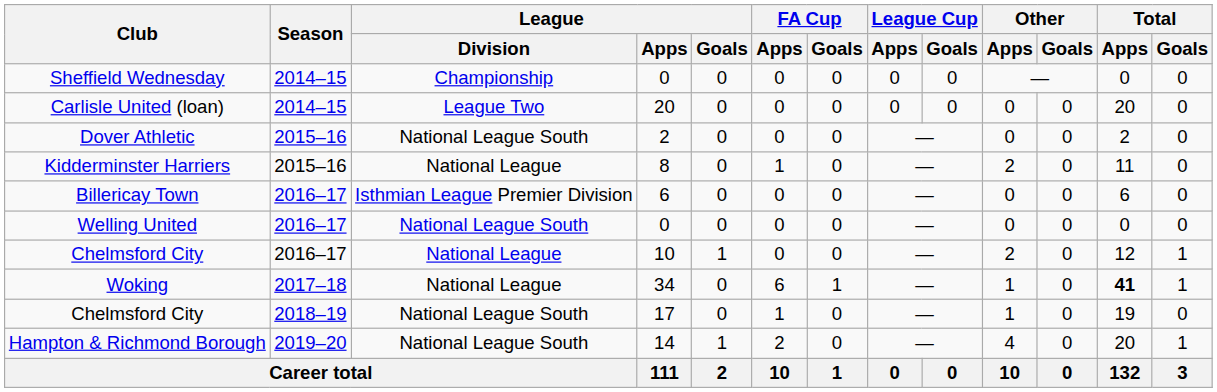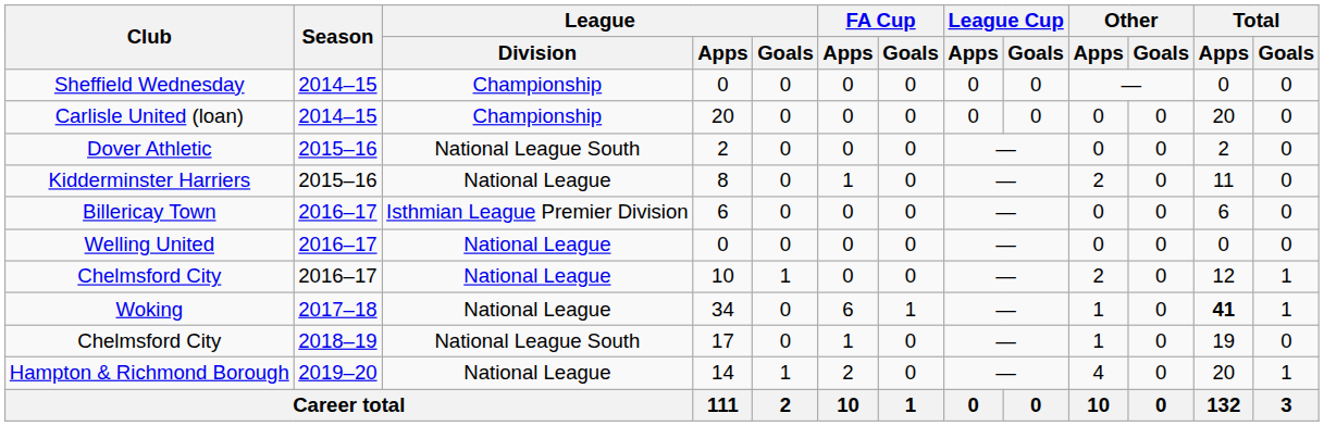 <table class="wikitable" style="text-align: center;">
 <tr>
 <th rowspan="2">Club</th>
 <th rowspan="2">Season</th>
 <th colspan="3">League</th>
 <th colspan="2"><a href='#'>FA Cup</a></th>
 <th colspan="2"><a href='#'>League Cup</a></th>
 <th colspan="2">Other</th>
 <th colspan="2">Total</th>
 </tr>
 <tr>
 <th>Division</th>
 <th>Apps</th>
 <th>Goals</th>
 <th>Apps</th>
 <th>Goals</th>
 <th>Apps</th>
 <th>Goals</th>
 <th>Apps</th>
 <th>Goals</th>
 <th>Apps</th>
 <th>Goals</th>
 </tr>
 <tr>
 <td rowspan="1" valign="center"><a href='#'>Sheffield Wednesday</a></td>
 <td><a href='#'>2014–15</a></td>
 <td><a href='#'>Championship</a></td>
 <td>0</td>
 <td>0</td>
 <td>0</td>
 <td>0</td>
 <td>0</td>
 <td>0</td>
 <td colspan="2">—</td>
 <td>0</td>
 <td>0</td>
 </tr>
 <tr>
 <td rowspan="1" valign="center"><a href='#'>Carlisle United</a> (loan)</td>
 <td><a href='#'>2014–15</a></td>
-<td><a href='#'>League Two</a></td>
+<td><a href='#'>Championship</a></td>
 <td>20</td>
 <td>0</td>
 <td>0</td>
 <td>0</td>
 <td>0</td>
 <td>0</td>
 <td>0</td>
 <td>0</td>
 <td>20</td>
 <td>0</td>
 </tr>
 <tr>
 <td rowspan="1" valign="center"><a href='#'>Dover Athletic</a></td>
 <td><a href='#'>2015–16</a></td>
 <td>National League South</td>
 <td>2</td>
 <td>0</td>
 <td>0</td>
 <td>0</td>
 <td colspan="2">—</td>
 <td>0</td>
 <td>0</td>
 <td>2</td>
 <td>0</td>
 </tr>
 <tr>
 <td rowspan="1" valign="center"><a href='#'>Kidderminster Harriers</a></td>
 <td>2015–16</td>
 <td>National League</td>
 <td>8</td>
 <td>0</td>
 <td>1</td>
 <td>0</td>
 <td colspan="2">—</td>
 <td>2</td>
 <td>0</td>
 <td>11</td>
 <td>0</td>
 </tr>
 <tr>
 <td rowspan="1" valign="center"><a href='#'>Billericay Town</a></td>
 <td><a href='#'>2016–17</a></td>
 <td><a href='#'>Isthmian League</a> Premier Division</td>
 <td>6</td>
 <td>0</td>
 <td>0</td>
 <td>0</td>
 <td colspan="2">—</td>
 <td>0</td>
 <td>0</td>
 <td>6</td>
 <td>0</td>
 </tr>
 <tr>
 <td rowspan="1" valign="center"><a href='#'>Welling United</a></td>
 <td><a href='#'>2016–17</a></td>
-<td><a href='#'>National League South</a></td>
+<td><a href='#'>National League</a></td>
 <td>0</td>
 <td>0</td>
 <td>0</td>
 <td>0</td>
 <td colspan="2">—</td>
 <td>0</td>
 <td>0</td>
 <td>0</td>
 <td>0</td>
 </tr>
 <tr>
 <td rowspan="1" valign="center"><a href='#'>Chelmsford City</a></td>
 <td>2016–17</td>
 <td><a href='#'>National League</a></td>
 <td>10</td>
 <td>1</td>
 <td>0</td>
 <td>0</td>
 <td colspan="2">—</td>
 <td>2</td>
 <td>0</td>
 <td>12</td>
 <td>1</td>
 </tr>
 <tr>
 <td rowspan="1" valign="center"><a href='#'>Woking</a></td>
 <td><a href='#'>2017–18</a></td>
 <td>National League</td>
 <td>34</td>
 <td>0</td>
 <td>6</td>
 <td>1</td>
 <td colspan="2">—</td>
 <td>1</td>
 <td>0</td>
 <td><strong>41</strong></td>
 <td>1</td>
 </tr>
 <tr>
 <td rowspan="1" valign="center">Chelmsford City</td>
 <td><a href='#'>2018–19</a></td>
 <td>National League South</td>
 <td>17</td>
 <td>0</td>
 <td>1</td>
 <td>0</td>
 <td colspan="2">—</td>
 <td>1</td>
 <td>0</td>
 <td>19</td>
 <td>0</td>
 </tr>
 <tr>
 <td rowspan="1" valign="center"><a href='#'>Hampton & Richmond Borough</a></td>
 <td><a href='#'>2019–20</a></td>
-<td>National League South</td>
+<td>National League</td>
 <td>14</td>
 <td>1</td>
 <td>2</td>
 <td>0</td>
 <td colspan="2">—</td>
 <td>4</td>
 <td>0</td>
 <td>20</td>
 <td>1</td>
 </tr>
 <tr>
 <th colspan="3">Career total</th>
 <th>111</th>
 <th>2</th>
 <th>10</th>
 <th>1</th>
 <th>0</th>
 <th>0</th>
 <th>10</th>
 <th>0</th>
 <th>132</th>
 <th>3</th>
 </tr>
 </table>
